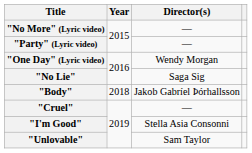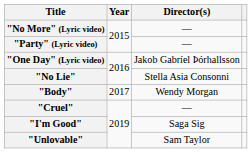 <table class="wikitable plainrowheaders" style="text-align:center;">
 <tr>
 <th scope="col">Title</th>
 <th scope="col">Year</th>
 <th scope="col">Director(s)</th>
 <th scope="col"></th>
 </tr>
 <tr>
 <th scope="row">"No More" <small>(Lyric video)</small></th>
 <td rowspan="2">2015</td>
 <td>—</td>
 <td></td>
 </tr>
 <tr>
 <th scope="row">"Party" <small>(Lyric video)</small></th>
 <td>—</td>
 <td></td>
 </tr>
 <tr>
 <th scope="row">"One Day" <small>(Lyric video)</small></th>
 <td rowspan="2">2016</td>
-<td>Wendy Morgan</td>
+<td>Jakob Gabríel Þórhallsson</td>
 <td></td>
 </tr>
 <tr>
 <th scope="row">"No Lie"</th>
-<td>Saga Sig</td>
+<td>Stella Asia Consonni</td>
 <td></td>
 </tr>
 <tr>
 <th scope="row">"Body"</th>
-<td>2018</td>
-<td>Jakob Gabríel Þórhallsson</td>
+<td>2017</td>
+<td>Wendy Morgan</td>
 <td></td>
 </tr>
 <tr>
 <th scope="row">"Cruel"</th>
 <td rowspan="3">2019</td>
 <td>—</td>
 <td></td>
 </tr>
 <tr>
 <th scope="row">"I'm Good"</th>
-<td>Stella Asia Consonni</td>
+<td>Saga Sig</td>
 <td></td>
 </tr>
 <tr>
 <th scope="row">"Unlovable"</th>
 <td>Sam Taylor</td>
 <td></td>
 </tr>
 </table>
